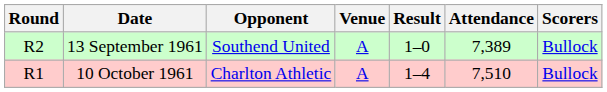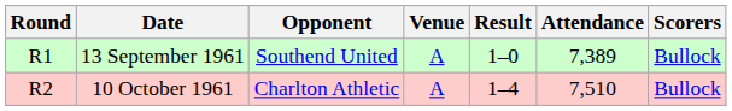 <table class="wikitable" style="font-size:100%; text-align:center">
 <tr>
 <th>Round</th>
 <th>Date</th>
 <th>Opponent</th>
 <th>Venue</th>
 <th>Result</th>
 <th>Attendance</th>
 <th>Scorers</th>
 </tr>
 <tr style="background-color: #CCFFCC;">
-<td>R2</td>
+<td>R1</td>
 <td>13 September 1961</td>
 <td><a href='#'>Southend United</a></td>
 <td><a href='#'>A</a></td>
 <td>1–0</td>
 <td>7,389</td>
 <td><a href='#'>Bullock</a></td>
 </tr>
 <tr style="background-color: #FFCCCC;">
-<td>R1</td>
+<td>R2</td>
 <td>10 October 1961</td>
 <td><a href='#'>Charlton Athletic</a></td>
 <td><a href='#'>A</a></td>
 <td>1–4</td>
 <td>7,510</td>
 <td><a href='#'>Bullock</a></td>
 </tr>
 </table>
